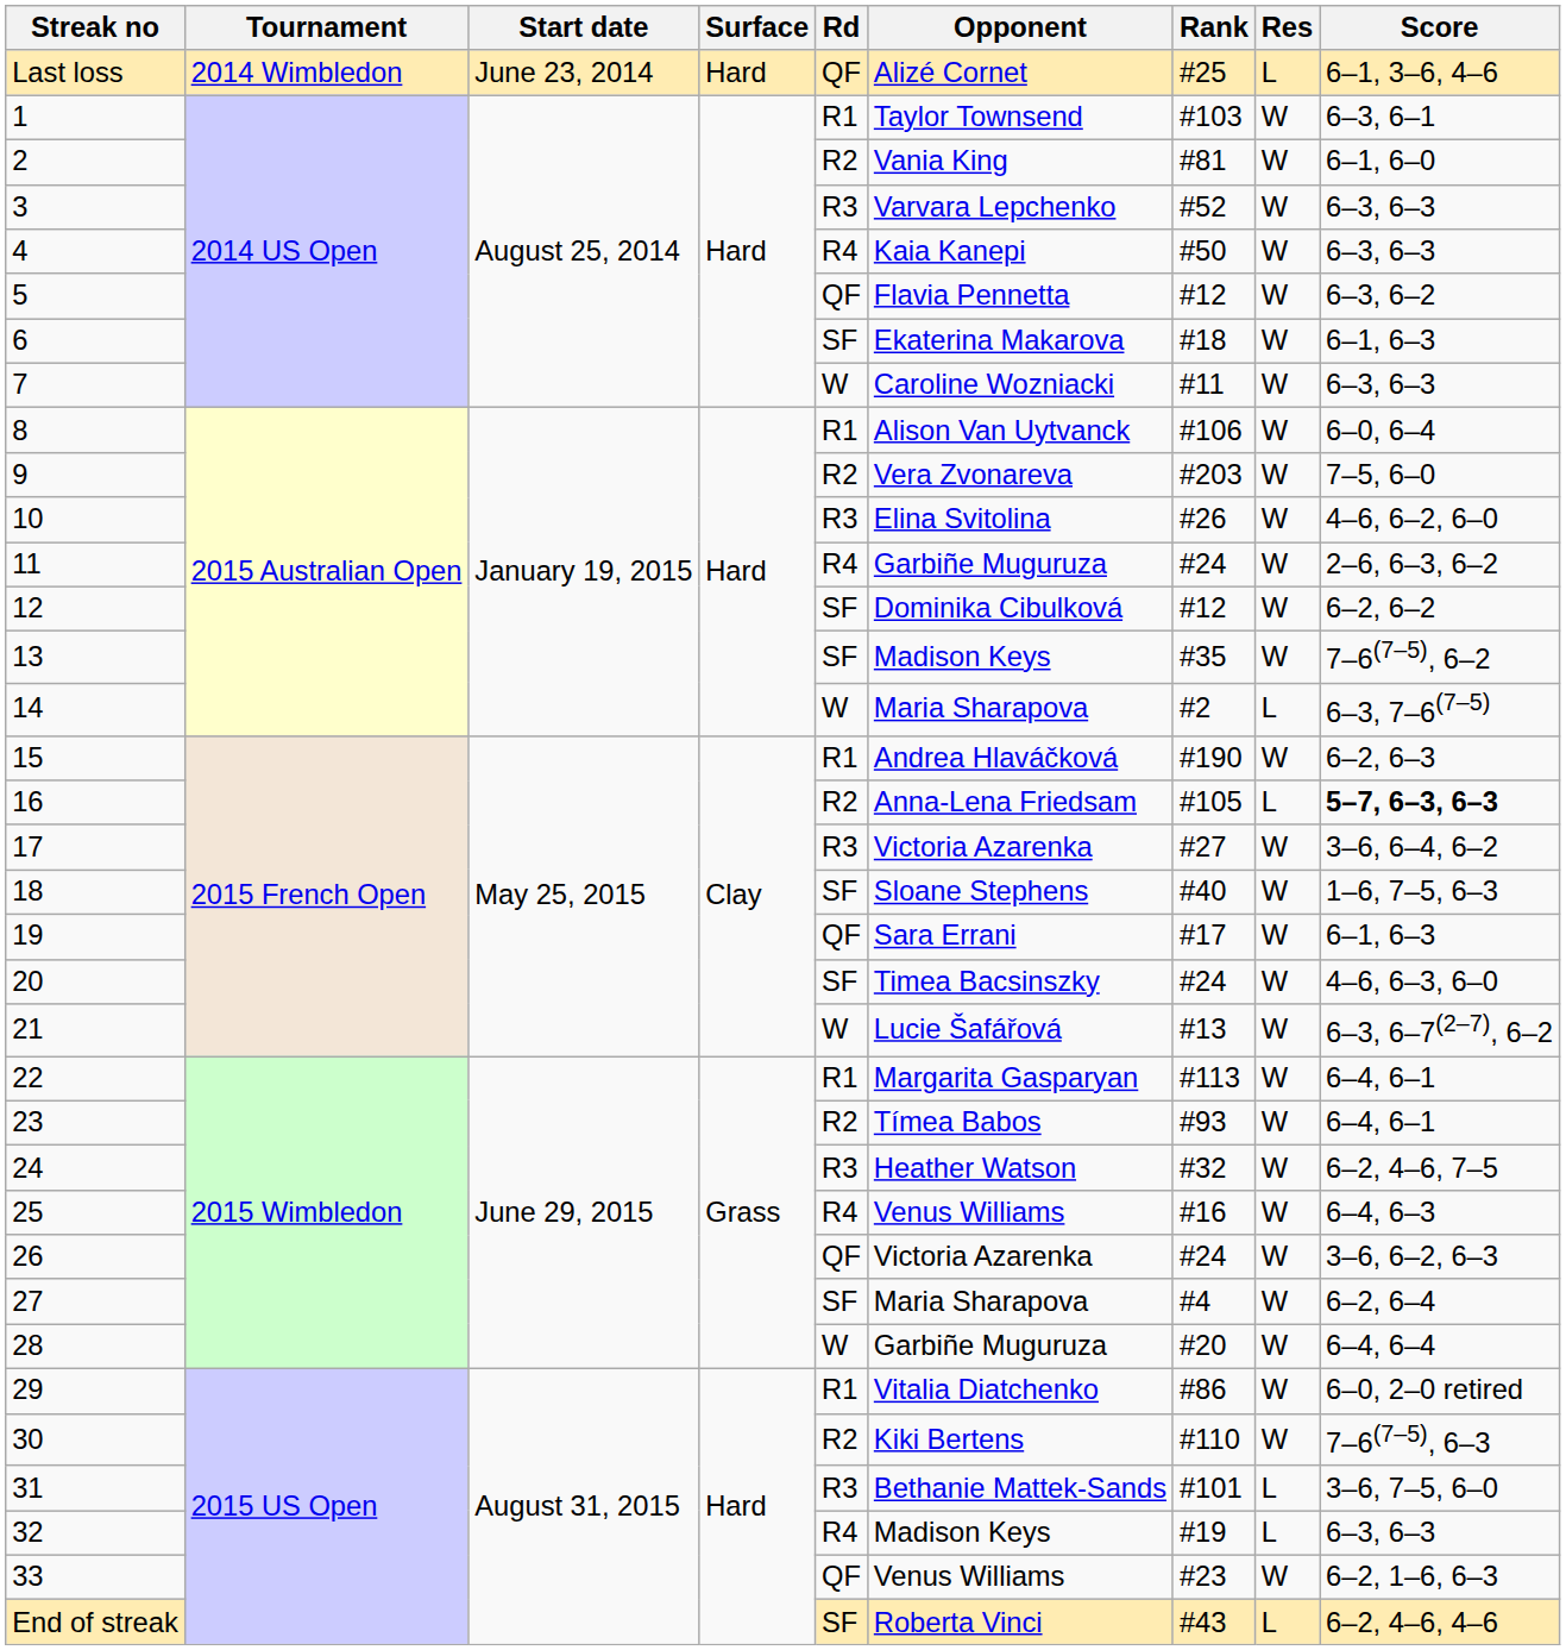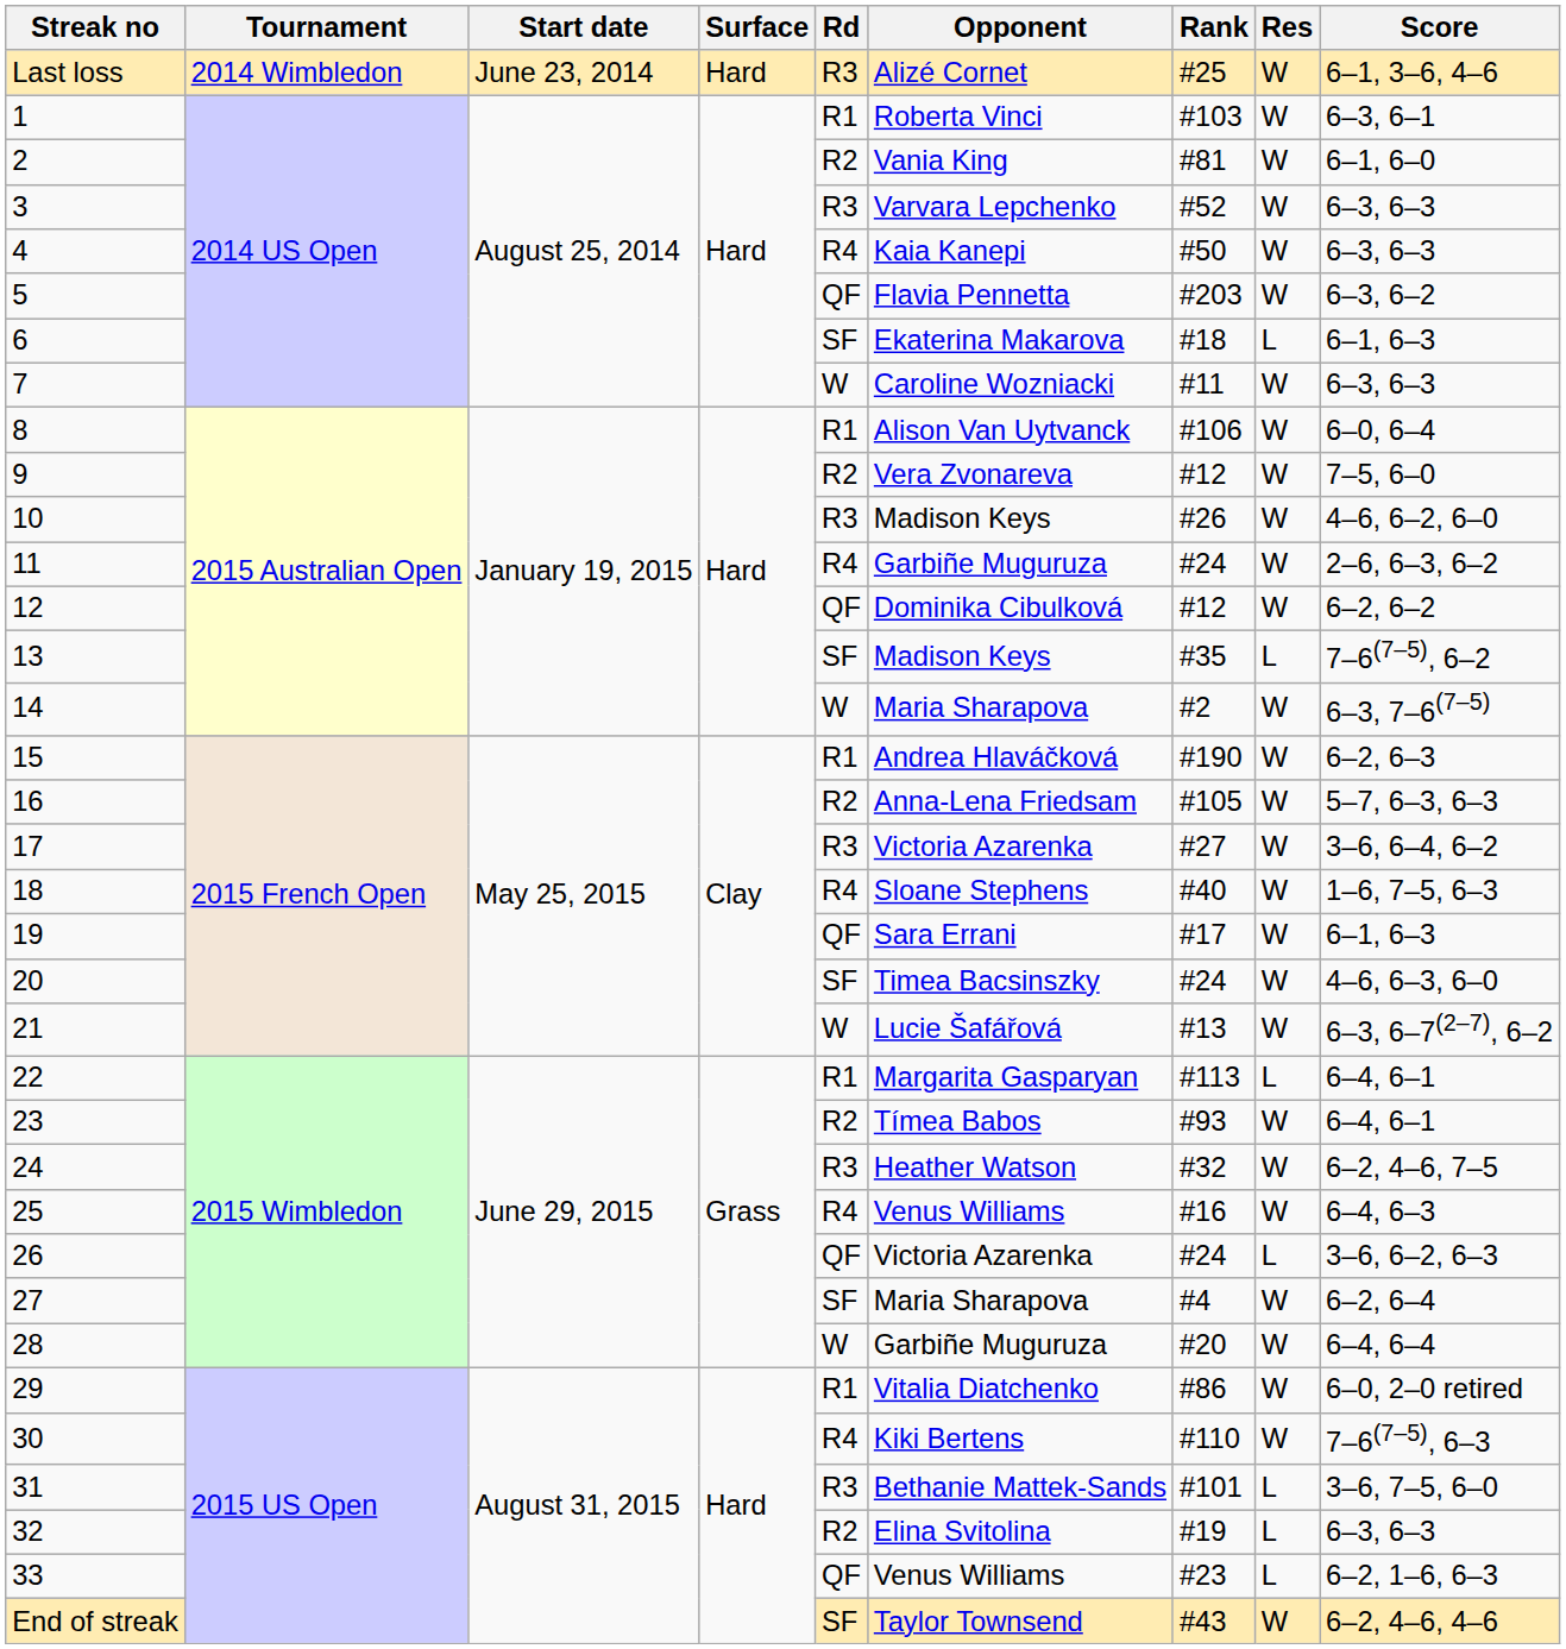 <table class="wikitable sortable">
 <tr>
 <th scope="col">Streak no</th>
 <th scope="col">Tournament</th>
 <th scope="col">Start date</th>
 <th scope="col">Surface</th>
 <th scope="col">Rd</th>
 <th scope="col">Opponent</th>
 <th scope="col">Rank</th>
 <th scope="col">Res</th>
 <th scope="col" class="unsortable">Score</th>
 </tr>
 <tr bgcolor=#FFECB2>
 <td>Last loss</td>
 <td><a href='#'>2014 Wimbledon</a></td>
 <td>June 23, 2014</td>
 <td>Hard</td>
-<td>QF</td>
+<td>R3</td>
 <td> <a href='#'>Alizé Cornet</a></td>
 <td>#25</td>
-<td>L</td>
+<td>W</td>
 <td>6–1, 3–6, 4–6</td>
 </tr>
 <tr>
 <td>1</td>
 <td rowspan=7 bgcolor=CCCCFF><a href='#'>2014 US Open</a></td>
 <td rowspan=7>August 25, 2014</td>
 <td rowspan=7>Hard</td>
 <td>R1</td>
-<td> <a href='#'>Taylor Townsend</a></td>
+<td> <a href='#'>Roberta Vinci</a></td>
 <td>#103</td>
 <td>W</td>
 <td>6–3, 6–1</td>
 </tr>
 <tr>
 <td>2</td>
 <td>R2</td>
 <td> <a href='#'>Vania King</a></td>
 <td>#81</td>
 <td>W</td>
 <td>6–1, 6–0</td>
 </tr>
 <tr>
 <td>3</td>
 <td>R3</td>
 <td> <a href='#'>Varvara Lepchenko</a></td>
 <td>#52</td>
 <td>W</td>
 <td>6–3, 6–3</td>
 </tr>
 <tr>
 <td>4</td>
 <td>R4</td>
 <td> <a href='#'>Kaia Kanepi</a></td>
 <td>#50</td>
 <td>W</td>
 <td>6–3, 6–3</td>
 </tr>
 <tr>
 <td>5</td>
 <td>QF</td>
 <td> <a href='#'>Flavia Pennetta</a></td>
-<td>#12</td>
+<td>#203</td>
 <td>W</td>
 <td>6–3, 6–2</td>
 </tr>
 <tr>
 <td>6</td>
 <td>SF</td>
 <td> <a href='#'>Ekaterina Makarova</a></td>
 <td>#18</td>
-<td>W</td>
+<td>L</td>
 <td>6–1, 6–3</td>
 </tr>
 <tr>
 <td>7</td>
 <td>W</td>
 <td> <a href='#'>Caroline Wozniacki</a></td>
 <td>#11</td>
 <td>W</td>
 <td>6–3, 6–3</td>
 </tr>
 <tr>
 <td>8</td>
 <td rowspan=7 bgcolor=FFFFCC><a href='#'>2015 Australian Open</a></td>
 <td rowspan=7>January 19, 2015</td>
 <td rowspan=7>Hard</td>
 <td>R1</td>
 <td> <a href='#'>Alison Van Uytvanck</a></td>
 <td>#106</td>
 <td>W</td>
 <td>6–0, 6–4</td>
 </tr>
 <tr>
 <td>9</td>
 <td>R2</td>
 <td> <a href='#'>Vera Zvonareva</a></td>
-<td>#203</td>
+<td>#12</td>
 <td>W</td>
 <td>7–5, 6–0</td>
 </tr>
 <tr>
 <td>10</td>
 <td>R3</td>
-<td> <a href='#'>Elina Svitolina</a></td>
+<td> Madison Keys</td>
 <td>#26</td>
 <td>W</td>
 <td>4–6, 6–2, 6–0</td>
 </tr>
 <tr>
 <td>11</td>
 <td>R4</td>
 <td> <a href='#'>Garbiñe Muguruza</a></td>
 <td>#24</td>
 <td>W</td>
 <td>2–6, 6–3, 6–2</td>
 </tr>
 <tr>
 <td>12</td>
-<td>SF</td>
+<td>QF</td>
 <td> <a href='#'>Dominika Cibulková</a></td>
 <td>#12</td>
 <td>W</td>
 <td>6–2, 6–2</td>
 </tr>
 <tr>
 <td>13</td>
 <td>SF</td>
 <td> <a href='#'>Madison Keys</a></td>
 <td>#35</td>
-<td>W</td>
+<td>L</td>
 <td>7–6<sup>(7–5)</sup>, 6–2</td>
 </tr>
 <tr>
 <td>14</td>
 <td>W</td>
 <td> <a href='#'>Maria Sharapova</a></td>
 <td>#2</td>
-<td>L</td>
+<td>W</td>
 <td>6–3, 7–6<sup>(7–5)</sup></td>
 </tr>
 <tr>
 <td>15</td>
 <td rowspan=7 bgcolor=F3E6D7><a href='#'>2015 French Open</a></td>
 <td rowspan=7>May 25, 2015</td>
 <td rowspan=7>Clay</td>
 <td>R1</td>
 <td> <a href='#'>Andrea Hlaváčková</a></td>
 <td>#190</td>
 <td>W</td>
 <td>6–2, 6–3</td>
 </tr>
 <tr>
 <td>16</td>
 <td>R2</td>
 <td> <a href='#'>Anna-Lena Friedsam</a></td>
 <td>#105</td>
-<td>L</td>
-<td><strong>5–7, 6–3, 6–3</strong></td>
+<td>W</td>
+<td>5–7, 6–3, 6–3</td>
 </tr>
 <tr>
 <td>17</td>
 <td>R3</td>
 <td> <a href='#'>Victoria Azarenka</a></td>
 <td>#27</td>
 <td>W</td>
 <td>3–6, 6–4, 6–2</td>
 </tr>
 <tr>
 <td>18</td>
-<td>SF</td>
+<td>R4</td>
 <td> <a href='#'>Sloane Stephens</a></td>
 <td>#40</td>
 <td>W</td>
 <td>1–6, 7–5, 6–3</td>
 </tr>
 <tr>
 <td>19</td>
 <td>QF</td>
 <td> <a href='#'>Sara Errani</a></td>
 <td>#17</td>
 <td>W</td>
 <td>6–1, 6–3</td>
 </tr>
 <tr>
 <td>20</td>
 <td>SF</td>
 <td> <a href='#'>Timea Bacsinszky</a></td>
 <td>#24</td>
 <td>W</td>
 <td>4–6, 6–3, 6–0</td>
 </tr>
 <tr>
 <td>21</td>
 <td>W</td>
 <td> <a href='#'>Lucie Šafářová</a></td>
 <td>#13</td>
 <td>W</td>
 <td>6–3, 6–7<sup>(2–7)</sup>, 6–2</td>
 </tr>
 <tr>
 <td>22</td>
 <td rowspan=7 bgcolor=CCFFCC><a href='#'>2015 Wimbledon</a></td>
 <td rowspan=7>June 29, 2015</td>
 <td rowspan=7>Grass</td>
 <td>R1</td>
 <td> <a href='#'>Margarita Gasparyan</a></td>
 <td>#113</td>
-<td>W</td>
+<td>L</td>
 <td>6–4, 6–1</td>
 </tr>
 <tr>
 <td>23</td>
 <td>R2</td>
 <td> <a href='#'>Tímea Babos</a></td>
 <td>#93</td>
 <td>W</td>
 <td>6–4, 6–1</td>
 </tr>
 <tr>
 <td>24</td>
 <td>R3</td>
 <td> <a href='#'>Heather Watson</a></td>
 <td>#32</td>
 <td>W</td>
 <td>6–2, 4–6, 7–5</td>
 </tr>
 <tr>
 <td>25</td>
 <td>R4</td>
 <td> <a href='#'>Venus Williams</a></td>
 <td>#16</td>
 <td>W</td>
 <td>6–4, 6–3</td>
 </tr>
 <tr>
 <td>26</td>
 <td>QF</td>
 <td> Victoria Azarenka</td>
 <td>#24</td>
-<td>W</td>
+<td>L</td>
 <td>3–6, 6–2, 6–3</td>
 </tr>
 <tr>
 <td>27</td>
 <td>SF</td>
 <td> Maria Sharapova</td>
 <td>#4</td>
 <td>W</td>
 <td>6–2, 6–4</td>
 </tr>
 <tr>
 <td>28</td>
 <td>W</td>
 <td> Garbiñe Muguruza</td>
 <td>#20</td>
 <td>W</td>
 <td>6–4, 6–4</td>
 </tr>
 <tr>
 <td>29</td>
 <td rowspan=6 bgcolor=CCCCFF><a href='#'>2015 US Open</a></td>
 <td rowspan=6>August 31, 2015</td>
 <td rowspan=6>Hard</td>
 <td>R1</td>
 <td> <a href='#'>Vitalia Diatchenko</a></td>
 <td>#86</td>
 <td>W</td>
 <td>6–0, 2–0 retired</td>
 </tr>
 <tr>
 <td>30</td>
-<td>R2</td>
+<td>R4</td>
 <td> <a href='#'>Kiki Bertens</a></td>
 <td>#110</td>
 <td>W</td>
 <td>7–6<sup>(7–5)</sup>, 6–3</td>
 </tr>
 <tr>
 <td>31</td>
 <td>R3</td>
 <td> <a href='#'>Bethanie Mattek-Sands</a></td>
 <td>#101</td>
 <td>L</td>
 <td>3–6, 7–5, 6–0</td>
 </tr>
 <tr>
 <td>32</td>
-<td>R4</td>
-<td> Madison Keys</td>
+<td>R2</td>
+<td> <a href='#'>Elina Svitolina</a></td>
 <td>#19</td>
 <td>L</td>
 <td>6–3, 6–3</td>
 </tr>
 <tr>
 <td>33</td>
 <td>QF</td>
 <td> Venus Williams</td>
 <td>#23</td>
-<td>W</td>
+<td>L</td>
 <td>6–2, 1–6, 6–3</td>
 </tr>
 <tr bgcolor=#FFECB2>
 <td>End of streak</td>
 <td>SF</td>
-<td> <a href='#'>Roberta Vinci</a></td>
+<td> <a href='#'>Taylor Townsend</a></td>
 <td>#43</td>
-<td>L</td>
+<td>W</td>
 <td>6–2, 4–6, 4–6</td>
 </tr>
 </table>
